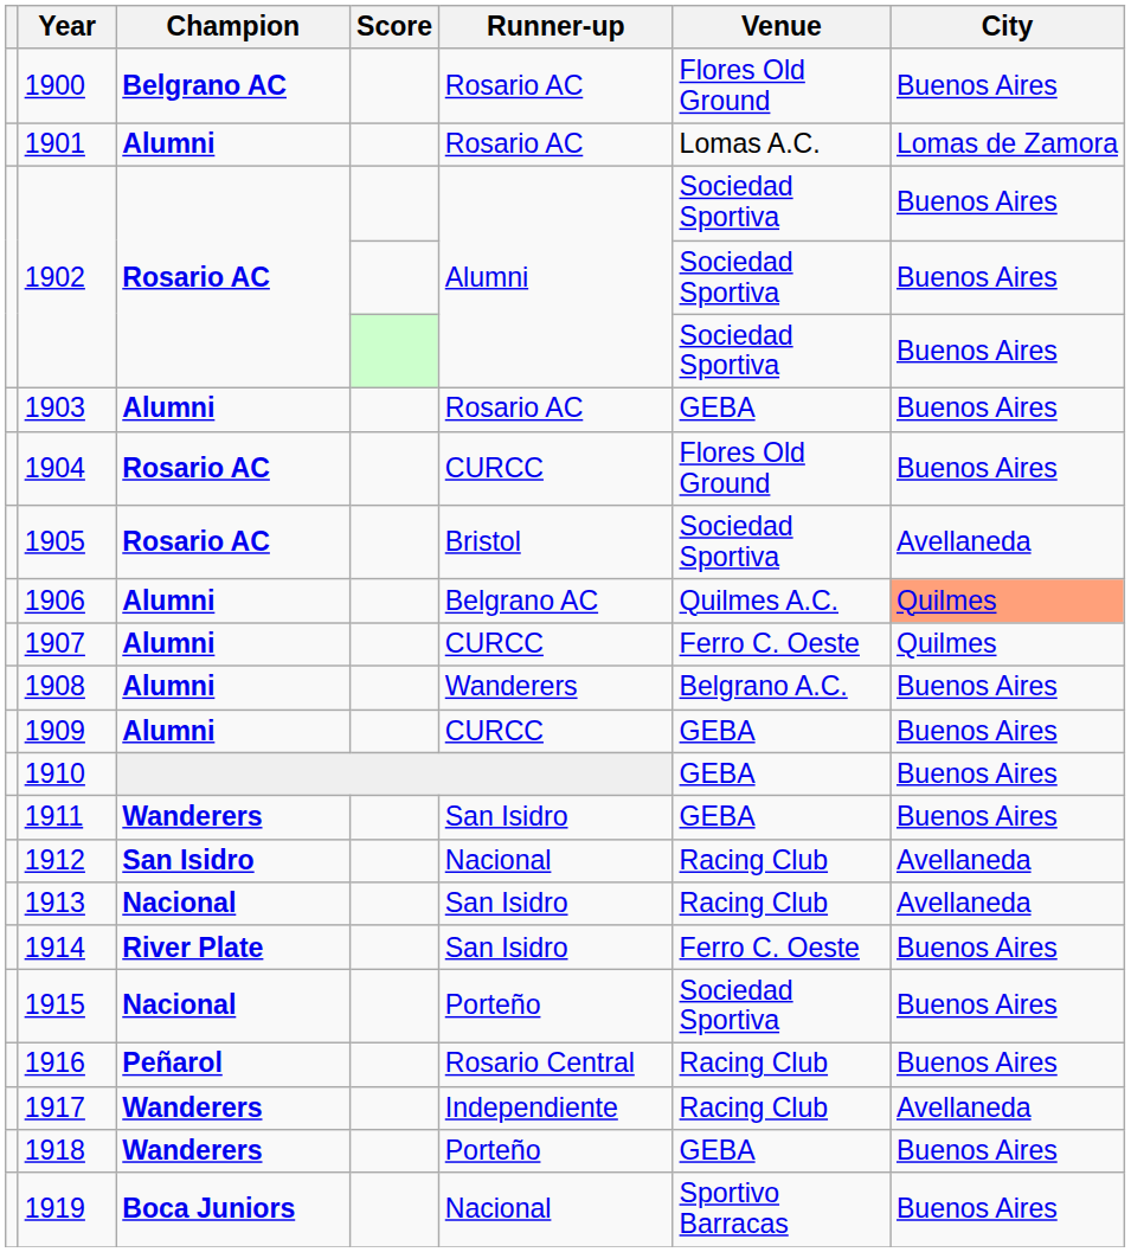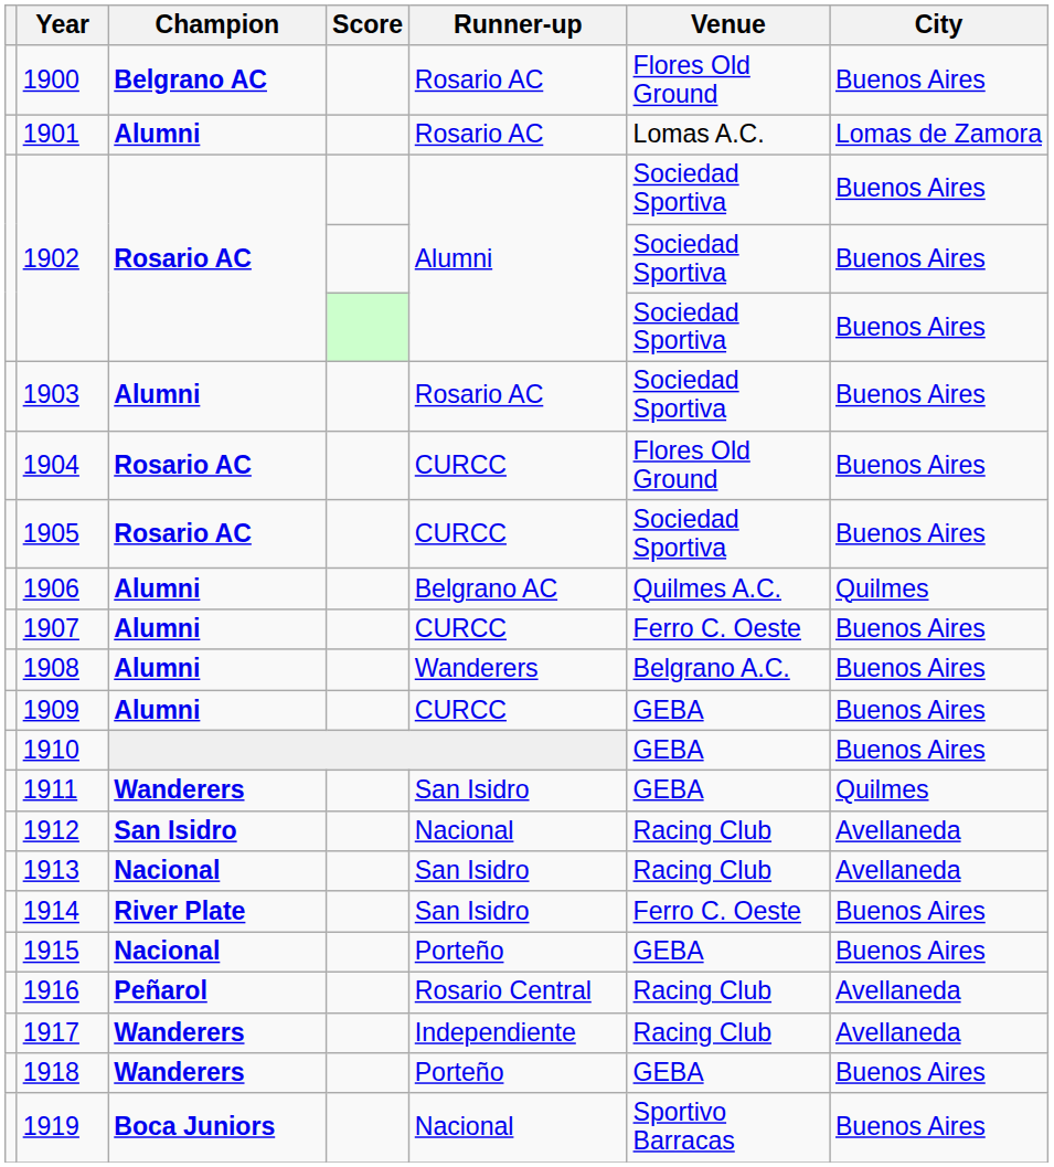 <table class="wikitable sortable" style="text-align:">
 <tr>
 <th width=></th>
 <th width=50px>Year</th>
 <th width=130px>Champion</th>
 <th>Score</th>
 <th width=130px>Runner-up</th>
 <th width=120px>Venue</th>
 <th width= px>City</th>
 </tr>
 <tr>
 <td></td>
 <td><a href='#'>1900</a></td>
 <td> <strong><a href='#'>Belgrano AC</a></strong> </td>
 <td></td>
 <td> <a href='#'>Rosario AC</a></td>
 <td><a href='#'>Flores Old Ground</a></td>
 <td><a href='#'>Buenos Aires</a></td>
 </tr>
 <tr>
 <td></td>
 <td><a href='#'>1901</a></td>
 <td> <strong><a href='#'>Alumni</a></strong> </td>
 <td></td>
 <td> <a href='#'>Rosario AC</a></td>
 <td>Lomas A.C.</td>
 <td><a href='#'>Lomas de Zamora</a></td>
 </tr>
 <tr>
 <td rowspan=3></td>
 <td rowspan=3><a href='#'>1902</a></td>
 <td rowspan=3> <strong><a href='#'>Rosario AC</a></strong> </td>
 <td></td>
 <td rowspan=3> <a href='#'>Alumni</a></td>
 <td><a href='#'>Sociedad Sportiva</a></td>
 <td><a href='#'>Buenos Aires</a></td>
 </tr>
 <tr>
 <td></td>
 <td><a href='#'>Sociedad Sportiva</a></td>
 <td><a href='#'>Buenos Aires</a></td>
 </tr>
 <tr>
 <td bgcolor= #ccffcc></td>
 <td><a href='#'>Sociedad Sportiva</a></td>
 <td><a href='#'>Buenos Aires</a></td>
 </tr>
 <tr>
 <td></td>
 <td><a href='#'>1903</a></td>
 <td> <strong><a href='#'>Alumni</a></strong> </td>
 <td></td>
 <td> <a href='#'>Rosario AC</a></td>
-<td><a href='#'>GEBA</a></td>
+<td><a href='#'>Sociedad Sportiva</a></td>
 <td><a href='#'>Buenos Aires</a></td>
 </tr>
 <tr>
 <td></td>
 <td><a href='#'>1904</a></td>
 <td> <strong><a href='#'>Rosario AC</a></strong> </td>
 <td></td>
 <td> <a href='#'>CURCC</a> </td>
 <td><a href='#'>Flores Old Ground</a></td>
 <td><a href='#'>Buenos Aires</a></td>
 </tr>
 <tr>
 <td></td>
 <td><a href='#'>1905</a></td>
 <td> <strong><a href='#'>Rosario AC</a></strong> </td>
 <td></td>
-<td> <a href='#'>Bristol</a></td>
+<td> <a href='#'>CURCC</a></td>
 <td><a href='#'>Sociedad Sportiva</a></td>
-<td><a href='#'>Avellaneda</a></td>
+<td><a href='#'>Buenos Aires</a></td>
 </tr>
 <tr>
 <td></td>
 <td><a href='#'>1906</a></td>
 <td> <strong><a href='#'>Alumni</a></strong> </td>
 <td></td>
 <td> <a href='#'>Belgrano AC</a></td>
 <td><a href='#'>Quilmes A.C.</a></td>
-<td style="background: lightsalmon;"><a href='#'>Quilmes</a></td>
+<td><a href='#'>Quilmes</a></td>
 </tr>
 <tr>
 <td></td>
 <td><a href='#'>1907</a></td>
 <td> <strong><a href='#'>Alumni</a></strong> </td>
 <td></td>
 <td> <a href='#'>CURCC</a></td>
 <td><a href='#'>Ferro C. Oeste</a></td>
-<td><a href='#'>Quilmes</a></td>
+<td><a href='#'>Buenos Aires</a></td>
 </tr>
 <tr>
 <td></td>
 <td><a href='#'>1908</a></td>
 <td> <strong><a href='#'>Alumni</a></strong> </td>
 <td></td>
 <td> <a href='#'>Wanderers</a></td>
 <td><a href='#'>Belgrano A.C.</a></td>
 <td><a href='#'>Buenos Aires</a></td>
 </tr>
 <tr>
 <td></td>
 <td><a href='#'>1909</a></td>
 <td> <strong><a href='#'>Alumni</a></strong> </td>
 <td></td>
 <td> <a href='#'>CURCC</a></td>
 <td><a href='#'>GEBA</a></td>
 <td><a href='#'>Buenos Aires</a></td>
 </tr>
 <tr>
 <td></td>
 <td><a href='#'>1910</a></td>
 <td colspan=3 style=background:#efefef></td>
 <td><a href='#'>GEBA</a></td>
 <td><a href='#'>Buenos Aires</a></td>
 </tr>
 <tr>
 <td></td>
 <td><a href='#'>1911</a></td>
 <td> <strong><a href='#'>Wanderers</a></strong> </td>
 <td></td>
 <td> <a href='#'>San Isidro</a></td>
 <td><a href='#'>GEBA</a></td>
-<td><a href='#'>Buenos Aires</a></td>
+<td><a href='#'>Quilmes</a></td>
 </tr>
 <tr>
 <td></td>
 <td><a href='#'>1912</a></td>
 <td> <strong><a href='#'>San Isidro</a></strong> </td>
 <td></td>
 <td> <a href='#'>Nacional</a></td>
 <td><a href='#'>Racing Club</a></td>
 <td><a href='#'>Avellaneda</a></td>
 </tr>
 <tr>
 <td></td>
 <td><a href='#'>1913</a></td>
 <td> <strong><a href='#'>Nacional</a></strong> </td>
 <td></td>
 <td> <a href='#'>San Isidro</a></td>
 <td><a href='#'>Racing Club</a></td>
 <td><a href='#'>Avellaneda</a></td>
 </tr>
 <tr>
 <td></td>
 <td><a href='#'>1914</a></td>
 <td> <strong><a href='#'>River Plate</a></strong> </td>
 <td></td>
 <td> <a href='#'>San Isidro</a></td>
 <td><a href='#'>Ferro C. Oeste</a></td>
 <td><a href='#'>Buenos Aires</a></td>
 </tr>
 <tr>
 <td></td>
 <td><a href='#'>1915</a></td>
 <td> <strong><a href='#'>Nacional</a></strong> </td>
 <td></td>
 <td> <a href='#'>Porteño</a></td>
-<td><a href='#'>Sociedad Sportiva</a></td>
+<td><a href='#'>GEBA</a></td>
 <td><a href='#'>Buenos Aires</a></td>
 </tr>
 <tr>
 <td></td>
 <td><a href='#'>1916</a></td>
 <td> <strong><a href='#'>Peñarol</a></strong> </td>
 <td></td>
 <td> <a href='#'>Rosario Central</a></td>
 <td><a href='#'>Racing Club</a></td>
-<td><a href='#'>Buenos Aires</a></td>
+<td><a href='#'>Avellaneda</a></td>
 </tr>
 <tr>
 <td></td>
 <td><a href='#'>1917</a></td>
 <td> <strong><a href='#'>Wanderers</a></strong> </td>
 <td></td>
 <td> <a href='#'>Independiente</a></td>
 <td><a href='#'>Racing Club</a></td>
 <td><a href='#'>Avellaneda</a></td>
 </tr>
 <tr>
 <td></td>
 <td><a href='#'>1918</a></td>
 <td> <strong><a href='#'>Wanderers</a></strong> </td>
 <td></td>
 <td> <a href='#'>Porteño</a></td>
 <td><a href='#'>GEBA</a></td>
 <td><a href='#'>Buenos Aires</a></td>
 </tr>
 <tr>
 <td></td>
 <td><a href='#'>1919</a></td>
 <td> <strong><a href='#'>Boca Juniors</a></strong> </td>
 <td></td>
 <td> <a href='#'>Nacional</a></td>
 <td><a href='#'>Sportivo Barracas</a></td>
 <td><a href='#'>Buenos Aires</a></td>
 </tr>
 </table>
